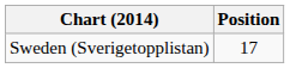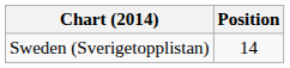 <table class="wikitable">
 <tr>
 <th>Chart (2014)</th>
 <th>Position</th>
 </tr>
 <tr>
 <td>Sweden (Sverigetopplistan)</td>
-<td align="center">17</td>
+<td align="center">14</td>
 </tr>
 </table>
